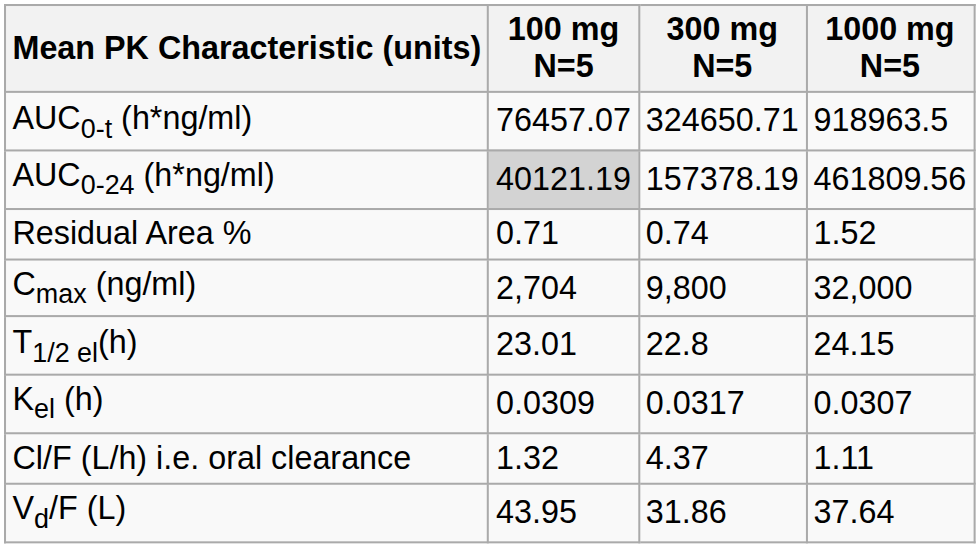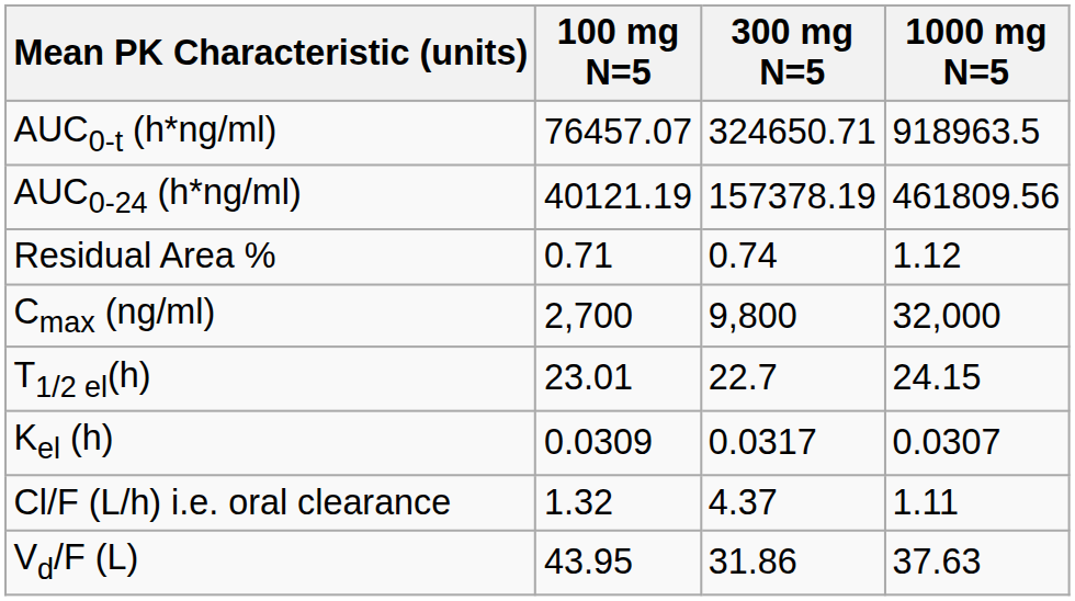 <table class="wikitable sortable mw-collapsible mw-collapsed">
 <tr>
 <th>Mean PK Characteristic (units)</th>
 <th>100 mg<br>N=5</th>
 <th>300 mg<br>N=5</th>
 <th>1000 mg<br>N=5</th>
 </tr>
 <tr>
 <td>AUC<sub>0-t</sub> (h*ng/ml)</td>
 <td>76457.07</td>
 <td>324650.71</td>
 <td>918963.5</td>
 </tr>
 <tr>
 <td>AUC<sub>0-24</sub> (h*ng/ml)</td>
-<td style="background: lightgrey;">40121.19</td>
+<td>40121.19</td>
 <td>157378.19</td>
 <td>461809.56</td>
 </tr>
 <tr>
 <td>Residual Area %</td>
 <td>0.71</td>
 <td>0.74</td>
-<td>1.52</td>
+<td>1.12</td>
 </tr>
 <tr>
 <td>C<sub>max</sub> (ng/ml)</td>
-<td>2,704</td>
+<td>2,700</td>
 <td>9,800</td>
 <td>32,000</td>
 </tr>
 <tr>
 <td>T<sub>1/2 el</sub>(h)</td>
 <td>23.01</td>
-<td>22.8</td>
+<td>22.7</td>
 <td>24.15</td>
 </tr>
 <tr>
 <td>K<sub>el</sub> (h)</td>
 <td>0.0309</td>
 <td>0.0317</td>
 <td>0.0307</td>
 </tr>
 <tr>
 <td>Cl/F (L/h) i.e. oral clearance</td>
 <td>1.32</td>
 <td>4.37</td>
 <td>1.11</td>
 </tr>
 <tr>
 <td>V<sub>d</sub>/F (L)</td>
 <td>43.95</td>
 <td>31.86</td>
-<td>37.64</td>
+<td>37.63</td>
 </tr>
 </table>
